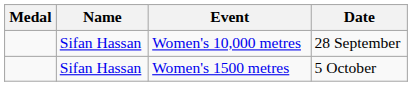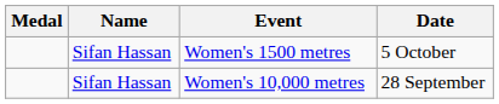 <table class="wikitable" style="font-size:90%" width=60%>
 <tr>
 <th>Medal</th>
 <th>Name</th>
 <th>Event</th>
 <th>Date</th>
 </tr>
 <tr>
 <td></td>
 <td><a href='#'>Sifan Hassan</a></td>
-<td><a href='#'>Women's 10,000 metres</a></td>
-<td>28 September</td>
+<td><a href='#'>Women's 1500 metres</a></td>
+<td>5 October</td>
 </tr>
 <tr>
 <td></td>
 <td><a href='#'>Sifan Hassan</a></td>
-<td><a href='#'>Women's 1500 metres</a></td>
-<td>5 October</td>
+<td><a href='#'>Women's 10,000 metres</a></td>
+<td>28 September</td>
 </tr>
 </table>
